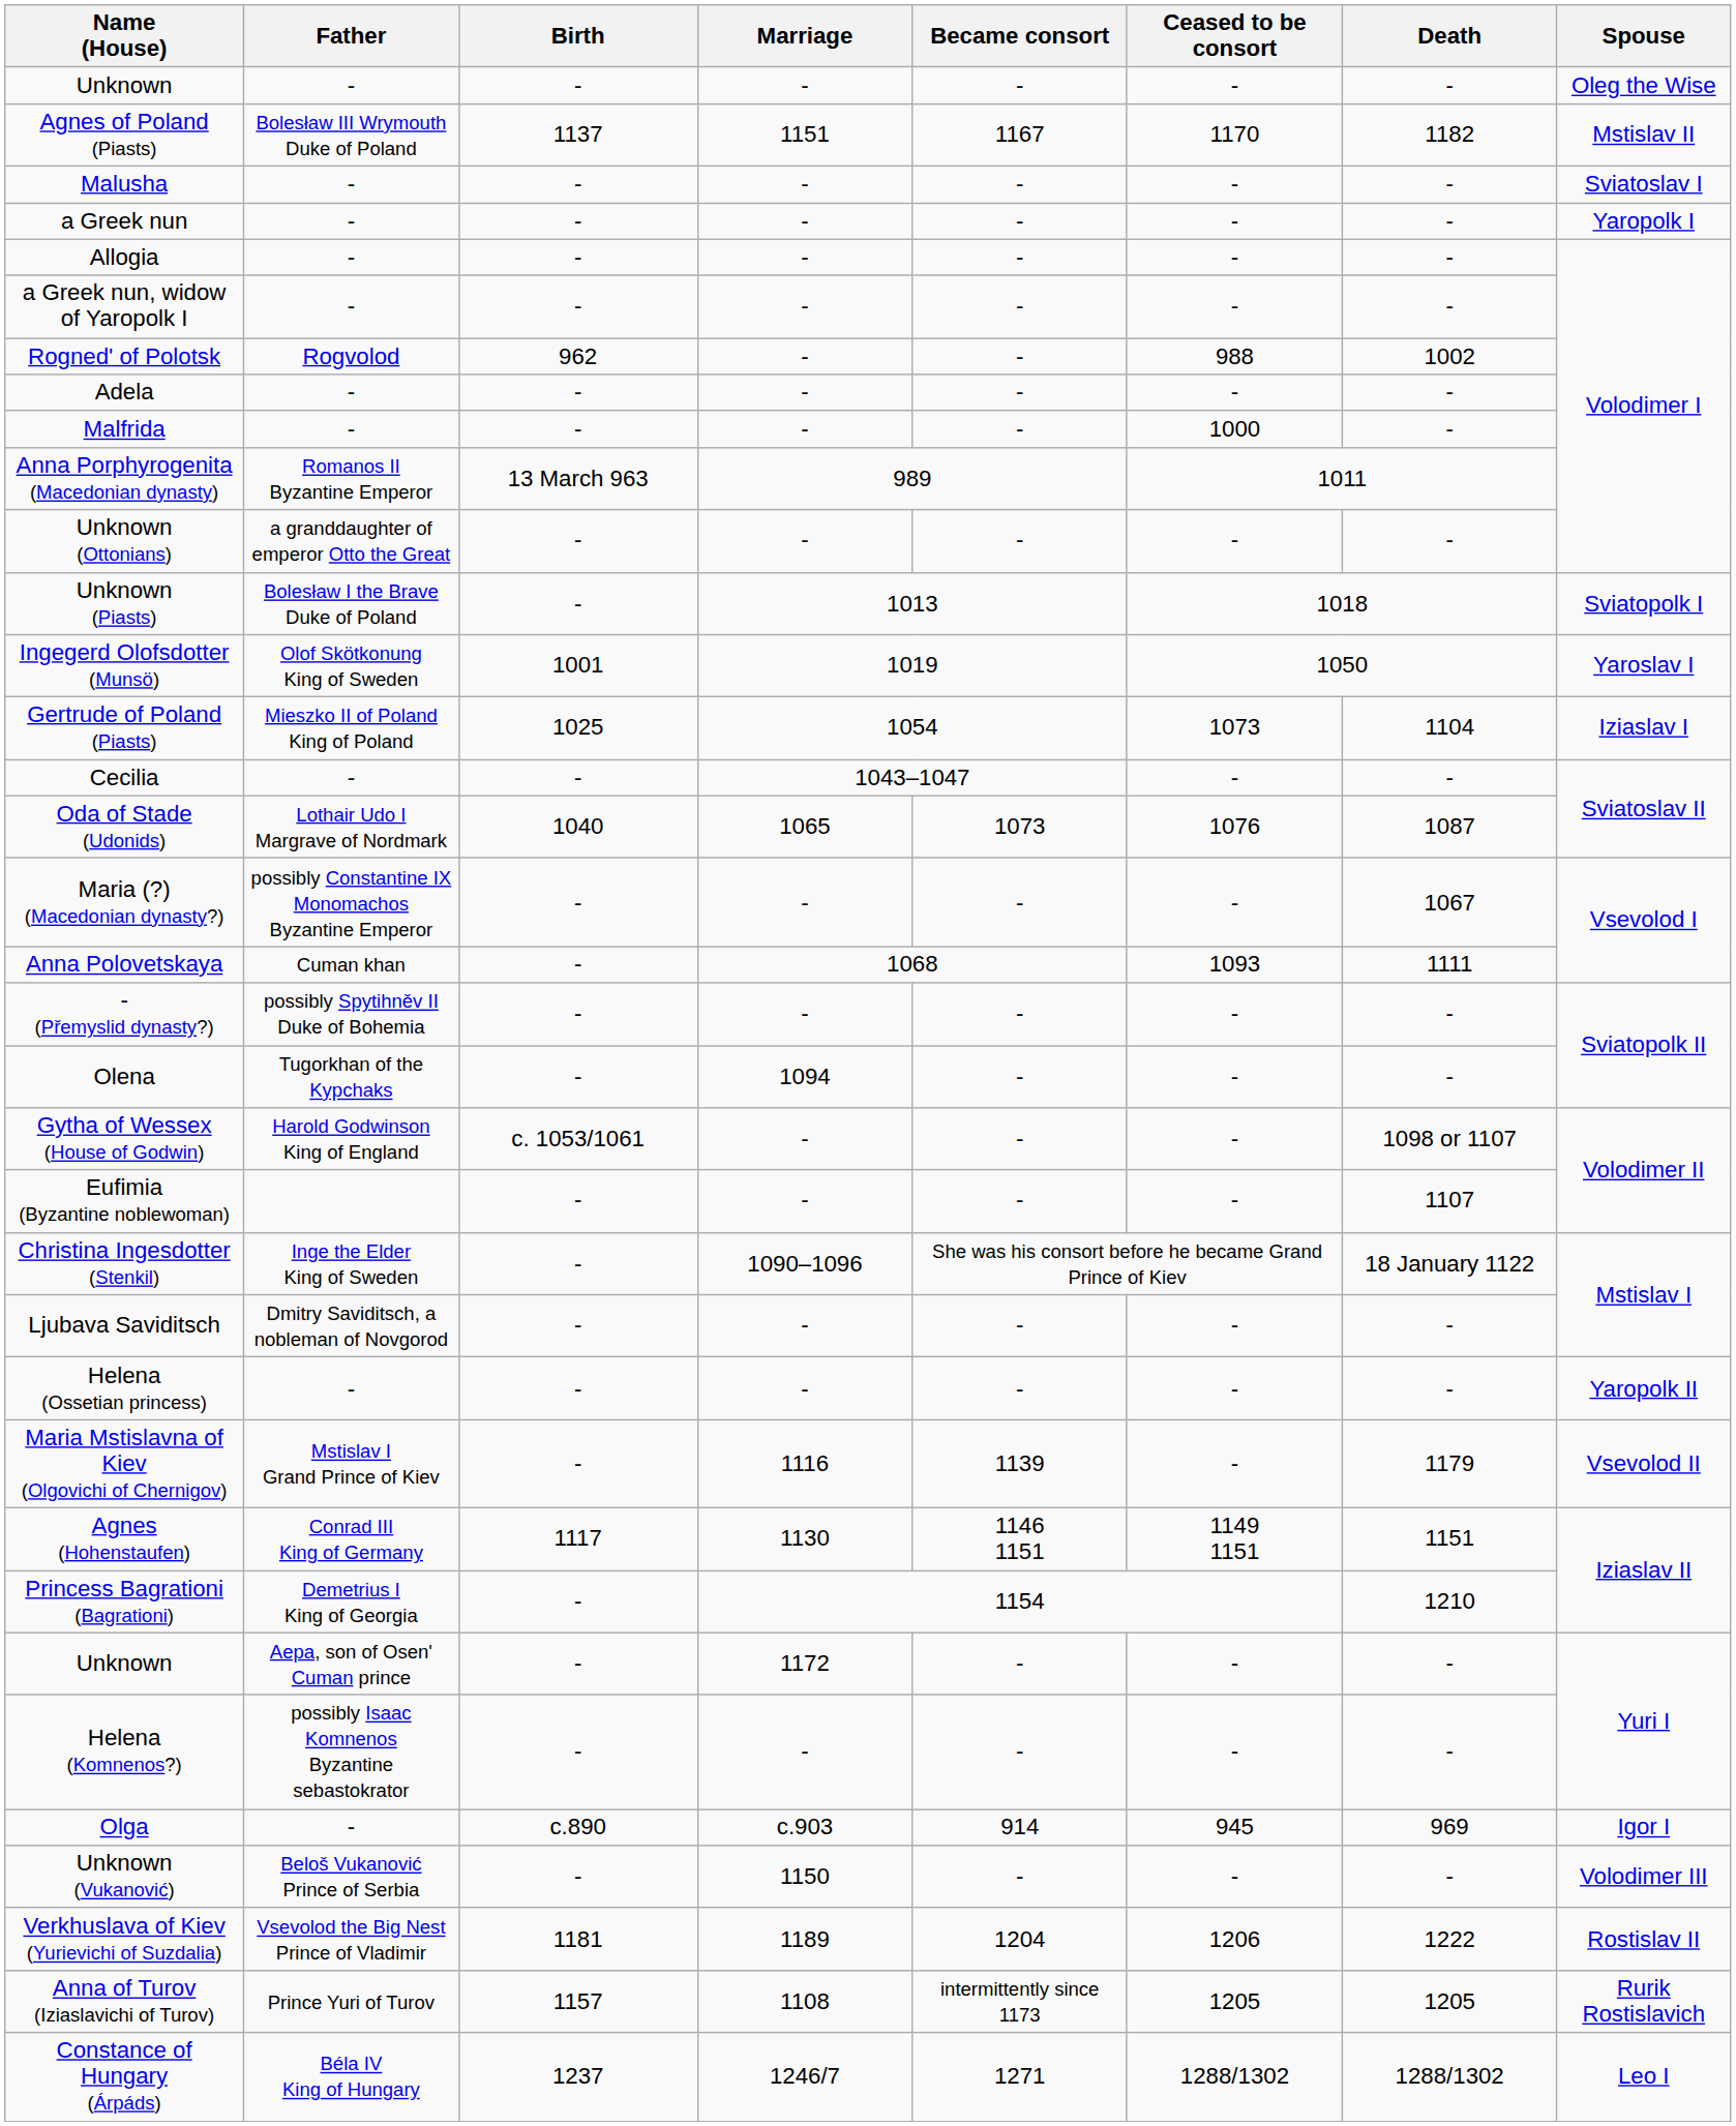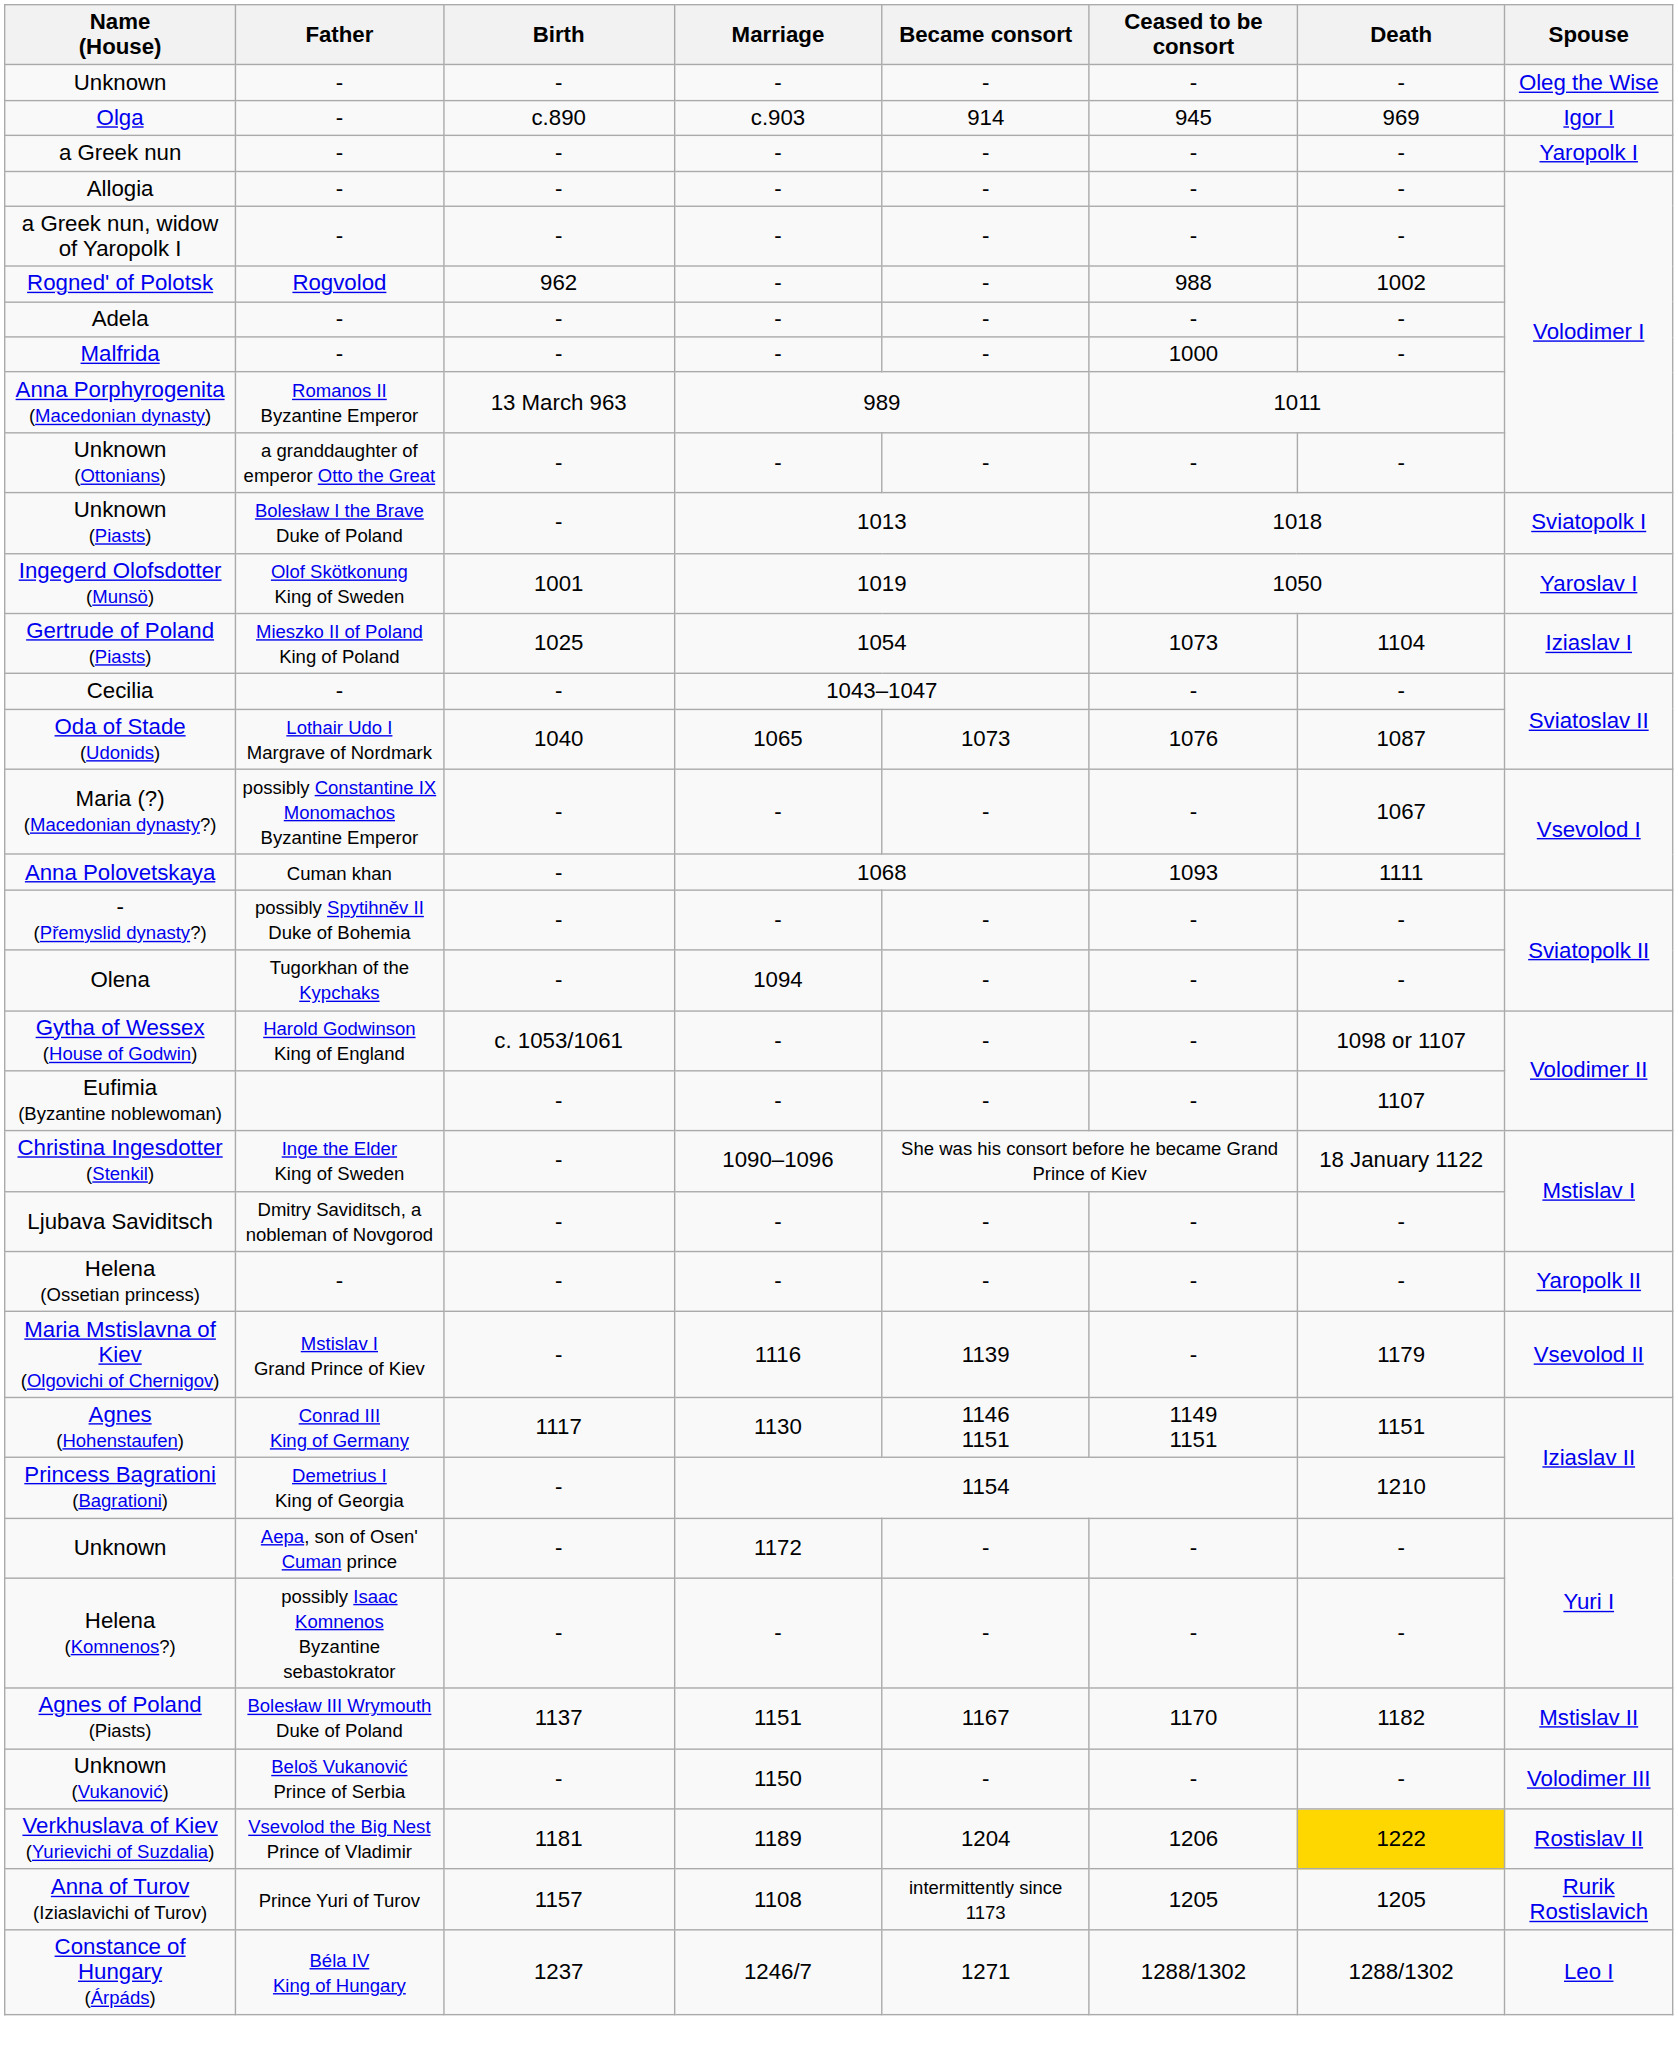 <table width=95% class="wikitable">
 <tr>
 <th width = "10%">Name<br>(House)</th>
 <th width = "9%">Father</th>
 <th width = "10%">Birth</th>
 <th width = "9%">Marriage</th>
 <th width = "9%">Became consort</th>
 <th width = "9%">Ceased to be consort</th>
 <th width = "9%">Death</th>
 <th width = "6%">Spouse</th>
 </tr>
 <tr>
 <td align="center">Unknown</td>
 <td align="center">-</td>
 <td align="center">-</td>
 <td align="center">-</td>
 <td align="center">-</td>
 <td align="center">-</td>
 <td align="center">-</td>
 <td align="center"><a href='#'>Oleg the Wise</a></td>
 </tr>
 <tr>
-<td align="center"><a href='#'>Agnes of Poland</a><br><small>(Piasts)</small></td>
-<td align="center"><small><a href='#'>Bolesław III Wrymouth</a><br>Duke of Poland</small></td>
-<td align="center">1137</td>
-<td align="center">1151</td>
-<td align="center">1167</td>
-<td align="center">1170</td>
-<td align="center">1182</td>
-<td align="center"><a href='#'>Mstislav II</a></td>
-</tr>
-<tr>
-<td align="center"><a href='#'>Malusha</a></td>
+<td align="center"><a href='#'>Olga</a></td>
 <td align="center">-</td>
-<td align="center">-</td>
-<td align="center">-</td>
-<td align="center">-</td>
-<td align="center">-</td>
-<td align="center">-</td>
-<td align="center"><a href='#'>Sviatoslav I</a></td>
+<td align="center">c.890</td>
+<td align="center">c.903</td>
+<td align="center">914</td>
+<td align="center">945</td>
+<td align="center">969</td>
+<td align="center"><a href='#'>Igor I</a></td>
 </tr>
 <tr>
 <td align="center">a Greek nun</td>
 <td align="center">-</td>
 <td align="center">-</td>
 <td align="center">-</td>
 <td align="center">-</td>
 <td align="center">-</td>
 <td align="center">-</td>
 <td align="center"><a href='#'>Yaropolk I</a></td>
 </tr>
 <tr>
 <td align="center">Allogia</td>
 <td align="center">-</td>
 <td align="center">-</td>
 <td align="center">-</td>
 <td align="center">-</td>
 <td align="center">-</td>
 <td align="center">-</td>
 <td align="center" rowspan="7"><a href='#'>Volodimer I</a></td>
 </tr>
 <tr>
 <td align="center">a Greek nun, widow of Yaropolk I</td>
 <td align="center">-</td>
 <td align="center">-</td>
 <td align="center">-</td>
 <td align="center">-</td>
 <td align="center">-</td>
 <td align="center">-</td>
 </tr>
 <tr>
 <td align="center"><a href='#'>Rogned' of Polotsk</a></td>
 <td align="center"><a href='#'>Rogvolod</a></td>
 <td align="center">962</td>
 <td align="center">-</td>
 <td align="center">-</td>
 <td align="center">988</td>
 <td align="center">1002</td>
 </tr>
 <tr>
 <td align="center">Adela</td>
 <td align="center">-</td>
 <td align="center">-</td>
 <td align="center">-</td>
 <td align="center">-</td>
 <td align="center">-</td>
 <td align="center">-</td>
 </tr>
 <tr>
 <td align="center"><a href='#'>Malfrida</a></td>
 <td align="center">-</td>
 <td align="center">-</td>
 <td align="center">-</td>
 <td align="center">-</td>
 <td align="center">1000</td>
 <td align="center">-</td>
 </tr>
 <tr>
 <td align="center"><a href='#'>Anna Porphyrogenita</a><br><small>(<a href='#'>Macedonian dynasty</a>)</small></td>
 <td align="center"><small><a href='#'>Romanos II</a><br>Byzantine Emperor</small></td>
 <td align="center">13 March 963</td>
 <td align="center" colspan="2">989</td>
 <td align="center" colspan="2">1011</td>
 </tr>
 <tr>
 <td align="center">Unknown<br><small>(<a href='#'>Ottonians</a>)</small></td>
 <td align="center"><small>a granddaughter of<br>emperor <a href='#'>Otto the Great</a></small></td>
 <td align="center">-</td>
 <td align="center">-</td>
 <td align="center">-</td>
 <td align="center">-</td>
 <td align="center">-</td>
 </tr>
 <tr>
 <td align="center">Unknown<br><small>(<a href='#'>Piasts</a>)</small></td>
 <td align="center"><small><a href='#'>Bolesław I the Brave</a><br>Duke of Poland</small></td>
 <td align="center">-</td>
 <td align="center" colspan="2">1013</td>
 <td align="center" colspan="2">1018</td>
 <td align="center"><a href='#'>Sviatopolk I</a></td>
 </tr>
 <tr>
 <td align="center"><a href='#'>Ingegerd Olofsdotter</a> <small>(<a href='#'>Munsö</a>)</small></td>
 <td align="center"><small><a href='#'>Olof Skötkonung</a><br>King of Sweden</small></td>
 <td align="center">1001</td>
 <td align="center" colspan="2">1019</td>
 <td align="center" colspan="2">1050</td>
 <td align="center"><a href='#'>Yaroslav I</a></td>
 </tr>
 <tr>
 <td align="center"><a href='#'>Gertrude of Poland</a><br><small>(<a href='#'>Piasts</a>)</small></td>
 <td align="center"><small><a href='#'>Mieszko II of Poland</a><br>King of Poland</small></td>
 <td align="center">1025</td>
 <td align="center" colspan="2">1054</td>
 <td align="center">1073</td>
 <td align="center">1104</td>
 <td align="center"><a href='#'>Iziaslav I</a></td>
 </tr>
 <tr>
 <td align="center">Cecilia</td>
 <td align="center">-</td>
 <td align="center">-</td>
 <td align="center" colspan="2">1043–1047</td>
 <td align="center">-</td>
 <td align="center">-</td>
 <td align="center" rowspan="2"><a href='#'>Sviatoslav II</a></td>
 </tr>
 <tr>
 <td align="center"><a href='#'>Oda of Stade</a><br><small>(<a href='#'>Udonids</a>)</small></td>
 <td align="center"><small><a href='#'>Lothair Udo I</a><br>Margrave of Nordmark</small></td>
 <td align="center"> 1040</td>
 <td align="center"> 1065</td>
 <td align="center">1073</td>
 <td align="center">1076</td>
 <td align="center">1087</td>
 </tr>
 <tr>
 <td align="center">Maria (?)<br><small>(<a href='#'>Macedonian dynasty</a>?)</small></td>
 <td align="center"><small>possibly <a href='#'>Constantine IX Monomachos</a><br>Byzantine Emperor</small></td>
 <td align="center">-</td>
 <td align="center">-</td>
 <td align="center">-</td>
 <td align="center">-</td>
 <td align="center">1067</td>
 <td align="center" rowspan="2"><a href='#'>Vsevolod I</a></td>
 </tr>
 <tr>
 <td align="center"><a href='#'>Anna Polovetskaya</a></td>
 <td align="center"><small>Cuman khan</small></td>
 <td align="center">-</td>
 <td align="center" colspan="2">1068</td>
 <td align="center">1093</td>
 <td align="center">1111</td>
 </tr>
 <tr>
 <td align="center">-<br><small>(<a href='#'>Přemyslid dynasty</a>?)</small></td>
 <td align="center"><small>possibly <a href='#'>Spytihněv II</a><br>Duke of Bohemia</small></td>
 <td align="center">-</td>
 <td align="center">-</td>
 <td align="center">-</td>
 <td align="center">-</td>
 <td align="center">-</td>
 <td align="center" rowspan="2"><a href='#'>Sviatopolk II</a></td>
 </tr>
 <tr>
 <td align="center">Olena</td>
 <td align="center"><small>Tugorkhan of the <a href='#'>Kypchaks</a></small></td>
 <td align="center">-</td>
 <td align="center">1094</td>
 <td align="center">-</td>
 <td align="center">-</td>
 <td align="center">-</td>
 </tr>
 <tr>
 <td align="center"><a href='#'>Gytha of Wessex</a><br><small>(<a href='#'>House of Godwin</a>)</small></td>
 <td align="center"><small><a href='#'>Harold Godwinson</a><br>King of England</small></td>
 <td align="center">c. 1053/1061</td>
 <td align="center">-</td>
 <td align="center">-</td>
 <td align="center">-</td>
 <td align="center">1098 or 1107</td>
 <td align="center" rowspan="2"><a href='#'>Volodimer II</a></td>
 </tr>
 <tr>
 <td align="center">Eufimia<br><small>(Byzantine noblewoman)</small></td>
 <td align="center"></td>
 <td align="center">-</td>
 <td align="center">-</td>
 <td align="center">-</td>
 <td align="center">-</td>
 <td align="center">1107</td>
 </tr>
 <tr>
 <td align="center"><a href='#'>Christina Ingesdotter</a><br><small>(<a href='#'>Stenkil</a>)</small></td>
 <td align="center"><small><a href='#'>Inge the Elder</a><br>King of Sweden</small></td>
 <td align="center">-</td>
 <td align="center">1090–1096</td>
 <td align="center" colspan="2"><small>She was his consort before he became Grand Prince of Kiev</small></td>
 <td align="center">18 January 1122</td>
 <td align="center" rowspan="2"><a href='#'>Mstislav I</a></td>
 </tr>
 <tr>
 <td align="center">Ljubava Saviditsch</td>
 <td align="center"><small>Dmitry Saviditsch, a<br>nobleman of Novgorod</small></td>
 <td align="center">-</td>
 <td align="center">-</td>
 <td align="center">-</td>
 <td align="center">-</td>
 <td align="center">-</td>
 </tr>
 <tr>
 <td align="center">Helena<br><small>(Ossetian princess)</small><br></td>
 <td align="center">-</td>
 <td align="center">-</td>
 <td align="center">-</td>
 <td align="center">-</td>
 <td align="center">-</td>
 <td align="center">-</td>
 <td align="center"><a href='#'>Yaropolk II</a></td>
 </tr>
 <tr>
 <td align="center"><a href='#'>Maria Mstislavna of Kiev</a><br><small>(<a href='#'>Olgovichi of Chernigov</a>)</small></td>
 <td align="center"><small><a href='#'>Mstislav I</a><br>Grand Prince of Kiev</small></td>
 <td align="center">-</td>
 <td align="center">1116</td>
 <td align="center">1139</td>
 <td align="center">-</td>
 <td align="center">1179</td>
 <td align="center"><a href='#'>Vsevolod II</a></td>
 </tr>
 <tr>
 <td align="center"><a href='#'>Agnes</a><br><small>(<a href='#'>Hohenstaufen</a>)</small></td>
 <td align="center"><small><a href='#'>Conrad III<br>King of Germany</a></small></td>
 <td align="center"> 1117</td>
 <td align="center"> 1130</td>
 <td align="center">1146<br>1151</td>
 <td align="center">1149<br>1151</td>
 <td align="center">1151</td>
 <td align="center" rowspan="2"><a href='#'>Iziaslav II</a></td>
 </tr>
 <tr>
 <td align="center"><a href='#'>Princess Bagrationi</a><br><small>(<a href='#'>Bagrationi</a>)</small></td>
 <td align="center"><small><a href='#'>Demetrius I</a><br>King of Georgia</small></td>
 <td align="center">-</td>
 <td align="center" colspan="3">1154</td>
 <td align="center">1210</td>
 </tr>
 <tr>
 <td align="center">Unknown</td>
 <td align="center"><small><a href='#'>Aepa</a>, son of Osen'<br><a href='#'>Cuman</a> prince</small></td>
 <td align="center">-</td>
 <td align="center">1172</td>
 <td align="center">-</td>
 <td align="center">-</td>
 <td align="center">-</td>
 <td align="center" rowspan="2"><a href='#'>Yuri I</a></td>
 </tr>
 <tr>
 <td align="center">Helena<small><br>(<a href='#'>Komnenos</a>?)</small></td>
 <td align="center"><small>possibly <a href='#'>Isaac Komnenos</a><br>Byzantine sebastokrator</small></td>
 <td align="center">-</td>
 <td align="center">-</td>
 <td align="center">-</td>
 <td align="center">-</td>
 <td align="center">-</td>
 </tr>
 <tr>
-<td align="center"><a href='#'>Olga</a></td>
-<td align="center">-</td>
-<td align="center">c.890</td>
-<td align="center">c.903</td>
-<td align="center">914</td>
-<td align="center">945</td>
-<td align="center">969</td>
-<td align="center"><a href='#'>Igor I</a></td>
+<td align="center"><a href='#'>Agnes of Poland</a><br><small>(Piasts)</small></td>
+<td align="center"><small><a href='#'>Bolesław III Wrymouth</a><br>Duke of Poland</small></td>
+<td align="center">1137</td>
+<td align="center">1151</td>
+<td align="center">1167</td>
+<td align="center">1170</td>
+<td align="center">1182</td>
+<td align="center"><a href='#'>Mstislav II</a></td>
 </tr>
 <tr>
 <td align="center">Unknown<br><small>(<a href='#'>Vukanović</a>)</small></td>
 <td align="center"><small><a href='#'>Beloš Vukanović</a><br>Prince of Serbia</small></td>
 <td align="center">-</td>
 <td align="center">1150</td>
 <td align="center">-</td>
 <td align="center">-</td>
 <td align="center">-</td>
 <td align="center"><a href='#'>Volodimer III</a></td>
 </tr>
 <tr>
 <td align="center"><a href='#'>Verkhuslava of Kiev</a><br><small>(<a href='#'>Yurievichi of Suzdalia</a>)</small></td>
 <td align="center"><small><a href='#'>Vsevolod the Big Nest</a><br>Prince of Vladimir</small></td>
 <td align="center">1181</td>
 <td align="center">1189</td>
 <td align="center">1204</td>
 <td align="center">1206</td>
-<td align="center">1222</td>
+<td align="center" style="background: gold;">1222</td>
 <td align="center"><a href='#'>Rostislav II</a></td>
 </tr>
 <tr>
 <td align="center"><a href='#'>Anna of Turov</a><br><small>(Iziaslavichi of Turov)</small></td>
 <td align="center"><small>Prince Yuri of Turov</small></td>
 <td align="center"> 1157</td>
 <td align="center">1108</td>
 <td align="center"><small>intermittently since 1173</small></td>
 <td align="center">1205</td>
 <td align="center">1205</td>
 <td align="center"><a href='#'>Rurik Rostislavich</a></td>
 </tr>
 <tr>
 <td align="center"><a href='#'>Constance of Hungary</a><br><small>(<a href='#'>Árpáds</a>)</small></td>
 <td align="center"><small><a href='#'>Béla IV<br>King of Hungary</a></small></td>
 <td align="center"> 1237</td>
 <td align="center"> 1246/7</td>
 <td align="center">1271</td>
 <td align="center">1288/1302</td>
 <td align="center">1288/1302</td>
 <td align="center"><a href='#'>Leo I</a></td>
 </tr>
 </table>
